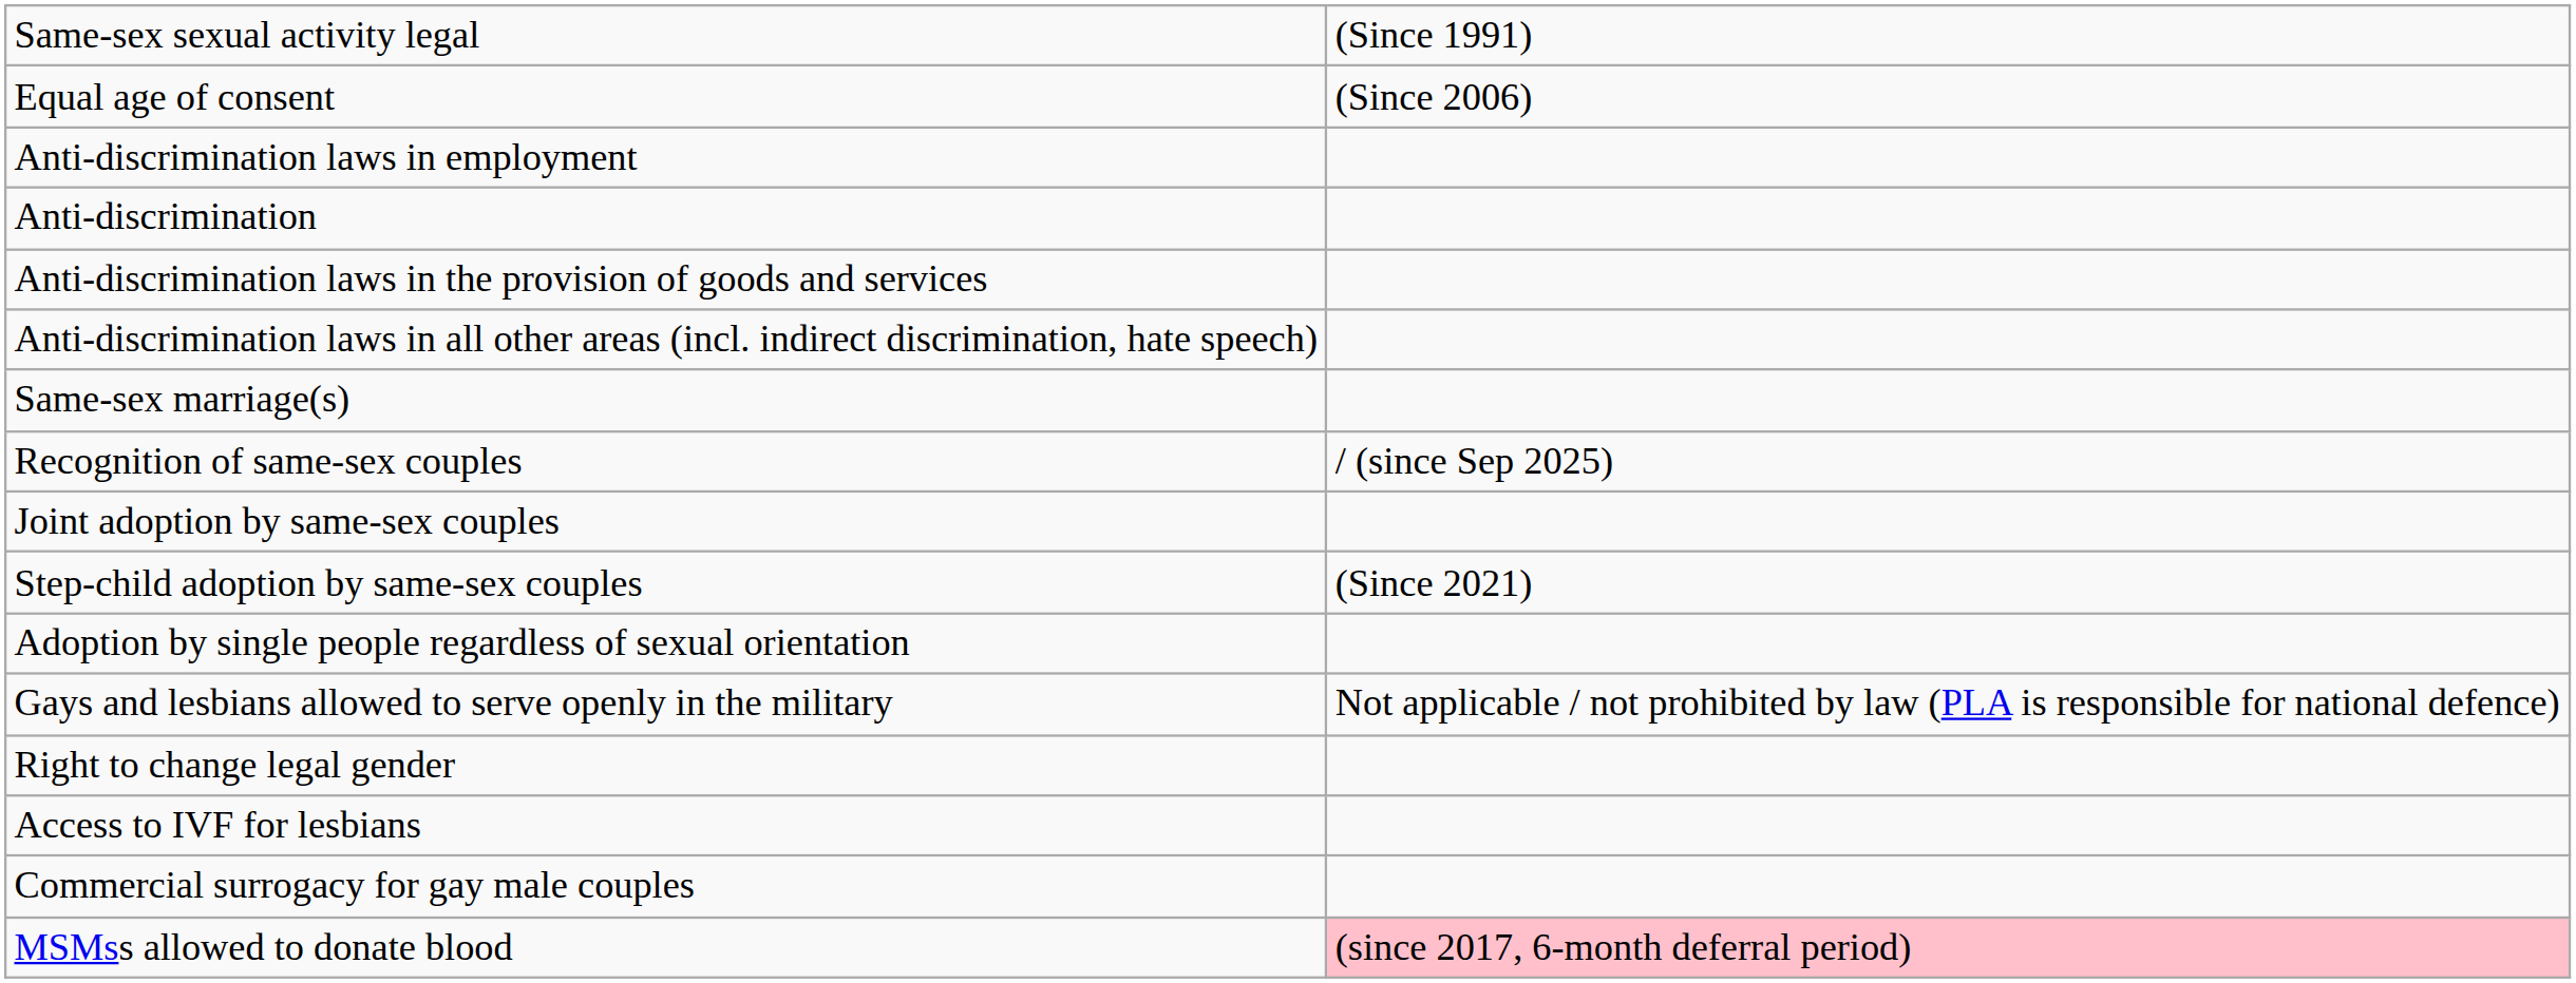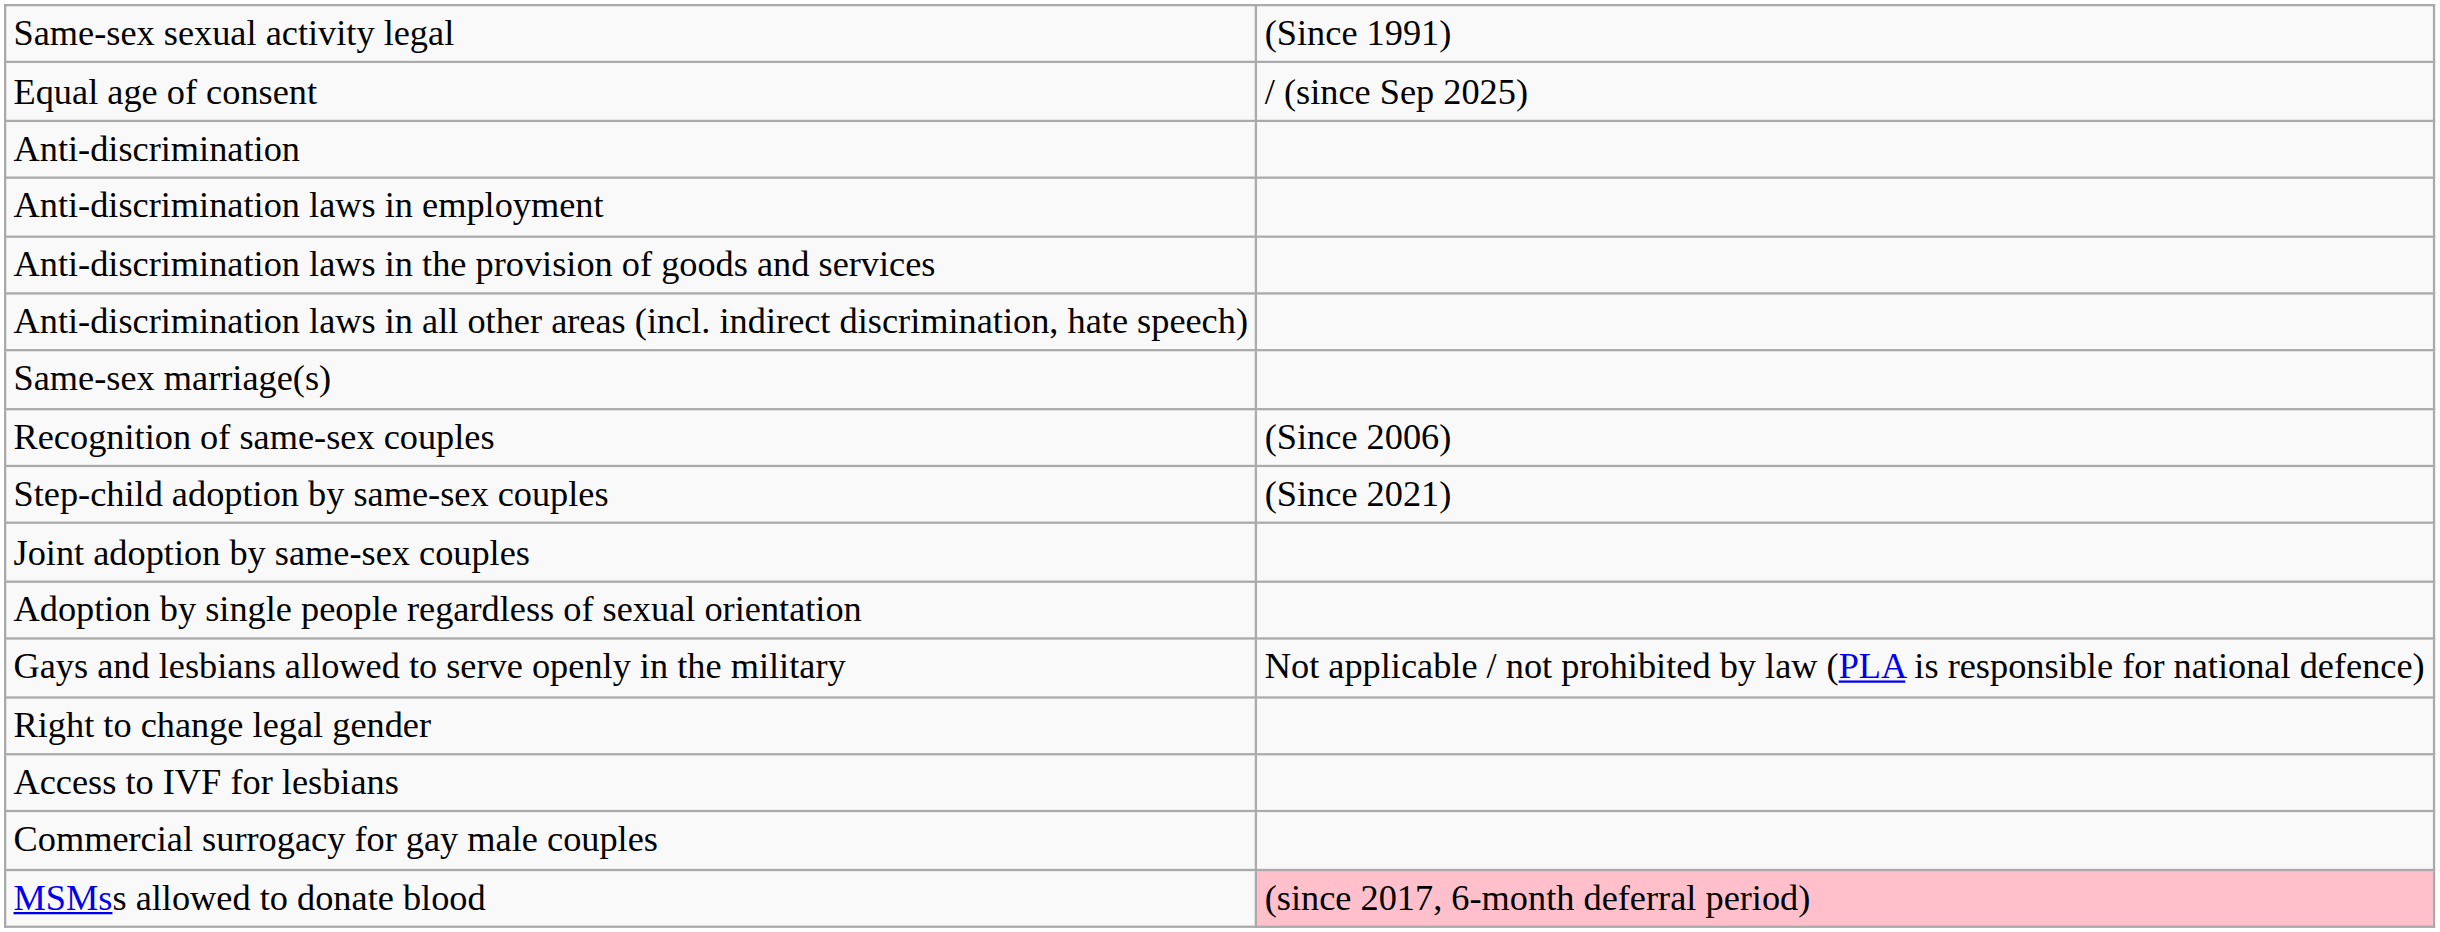 <table class="wikitable">
 <tr>
 <td>Same-sex sexual activity legal</td>
 <td> (Since 1991)</td>
 </tr>
 <tr>
 <td>Equal age of consent</td>
-<td> (Since 2006)</td>
+<td>/ (since Sep 2025)</td>
+</tr>
+<tr>
+<td>Anti-discrimination</td>
+<td></td>
 </tr>
 <tr>
 <td>Anti-discrimination laws in employment</td>
-<td></td>
-</tr>
-<tr>
-<td>Anti-discrimination</td>
 <td></td>
 </tr>
 <tr>
 <td>Anti-discrimination laws in the provision of goods and services</td>
 <td></td>
 </tr>
 <tr>
 <td>Anti-discrimination laws in all other areas (incl. indirect discrimination, hate speech)</td>
 <td></td>
 </tr>
 <tr>
 <td>Same-sex marriage(s)</td>
 <td></td>
 </tr>
 <tr>
 <td>Recognition of same-sex couples</td>
-<td>/ (since Sep 2025)</td>
+<td> (Since 2006)</td>
+</tr>
+<tr>
+<td>Step-child adoption by same-sex couples</td>
+<td> (Since 2021)</td>
 </tr>
 <tr>
 <td>Joint adoption by same-sex couples</td>
 <td></td>
-</tr>
-<tr>
-<td>Step-child adoption by same-sex couples</td>
-<td> (Since 2021)</td>
 </tr>
 <tr>
 <td>Adoption by single people regardless of sexual orientation</td>
 <td></td>
 </tr>
 <tr>
 <td>Gays and lesbians allowed to serve openly in the military</td>
 <td>Not applicable / not prohibited by law (<a href='#'>PLA</a> is responsible for national defence)</td>
 </tr>
 <tr>
 <td>Right to change legal gender</td>
 <td></td>
 </tr>
 <tr>
 <td>Access to IVF for lesbians</td>
 <td></td>
 </tr>
 <tr>
 <td>Commercial surrogacy for gay male couples</td>
 <td></td>
 </tr>
 <tr>
 <td><a href='#'>MSMs</a>s allowed to donate blood</td>
 <td style="background: pink;"> (since 2017, 6-month deferral period)</td>
 </tr>
 </table>
